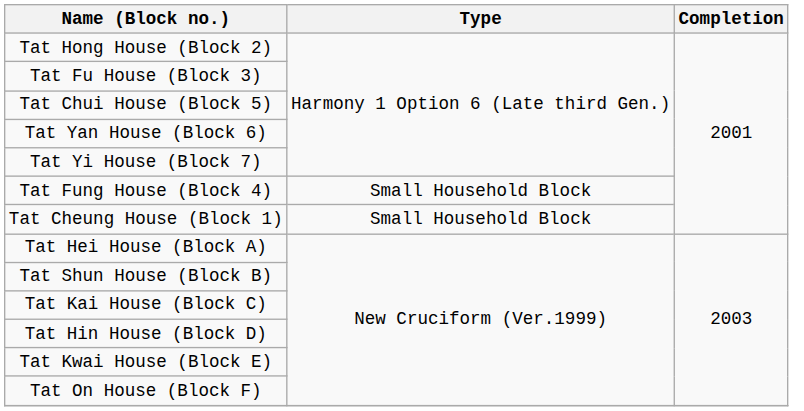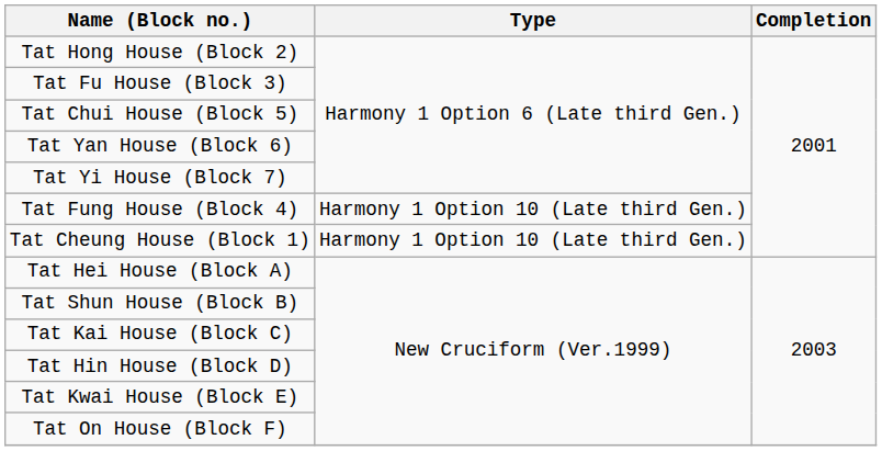 <table class="wikitable" style="text-align: center">
 <tr>
 <th>Name (Block no.)</th>
 <th>Type</th>
 <th>Completion</th>
 </tr>
 <tr>
 <td>Tat Hong House (Block 2)</td>
 <td rowspan="5">Harmony 1 Option 6 (Late third Gen.)</td>
 <td rowspan="7">2001</td>
 </tr>
 <tr>
 <td>Tat Fu House (Block 3)</td>
 </tr>
 <tr>
 <td>Tat Chui House (Block 5)</td>
 </tr>
 <tr>
 <td>Tat Yan House (Block 6)</td>
 </tr>
 <tr>
 <td>Tat Yi House (Block 7)</td>
 </tr>
 <tr>
 <td>Tat Fung House (Block 4)</td>
-<td>Small Household Block</td>
+<td>Harmony 1 Option 10 (Late third Gen.)</td>
 </tr>
 <tr>
 <td>Tat Cheung House (Block 1)</td>
-<td>Small Household Block</td>
+<td>Harmony 1 Option 10 (Late third Gen.)</td>
 </tr>
 <tr>
 <td>Tat Hei House (Block A)</td>
 <td rowspan="6">New Cruciform (Ver.1999)</td>
 <td rowspan="6">2003</td>
 </tr>
 <tr>
 <td>Tat Shun House (Block B)</td>
 </tr>
 <tr>
 <td>Tat Kai House (Block C)</td>
 </tr>
 <tr>
 <td>Tat Hin House (Block D)</td>
 </tr>
 <tr>
 <td>Tat Kwai House (Block E)</td>
 </tr>
 <tr>
 <td>Tat On House (Block F)</td>
 </tr>
 <tr>
 </tr>
 </table>
